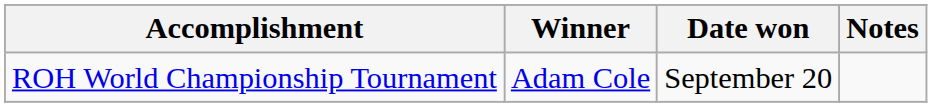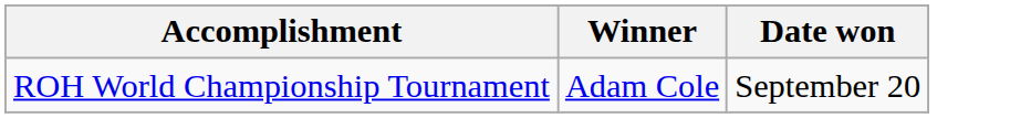 <table class="wikitable">
 <tr>
 <th>Accomplishment</th>
 <th>Winner</th>
 <th>Date won</th>
-<th>Notes</th>
 </tr>
 <tr>
 <td><a href='#'>ROH World Championship Tournament</a></td>
 <td><a href='#'>Adam Cole</a></td>
 <td>September 20</td>
-<td></td>
 </tr>
 </table>
